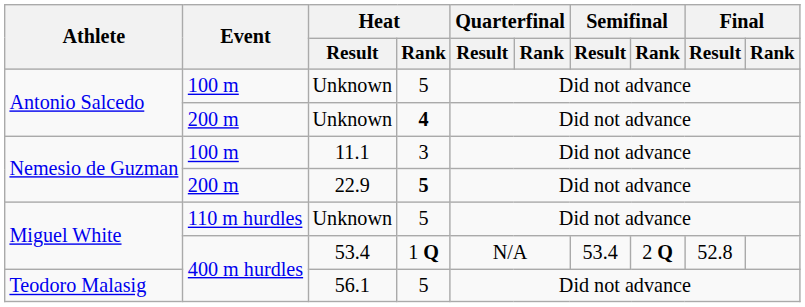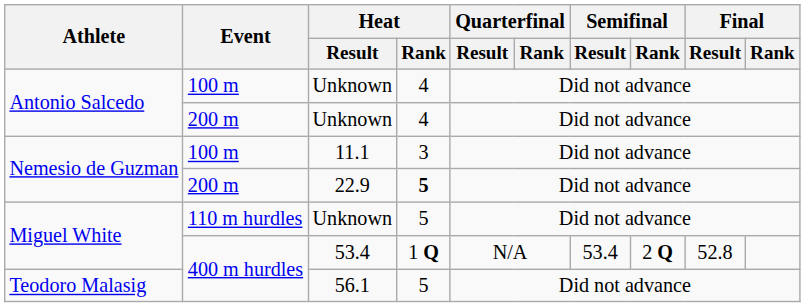 <table class="wikitable" style="font-size:90%">
 <tr>
 <th rowspan="2">Athlete</th>
 <th rowspan="2">Event</th>
 <th colspan="2">Heat</th>
 <th colspan="2">Quarterfinal</th>
 <th colspan="2">Semifinal</th>
 <th colspan="2">Final</th>
 </tr>
 <tr style="font-size:95%">
 <th>Result</th>
 <th>Rank</th>
 <th>Result</th>
 <th>Rank</th>
 <th>Result</th>
 <th>Rank</th>
 <th>Result</th>
 <th>Rank</th>
 </tr>
 <tr align=center>
 <td align=left rowspan=2><a href='#'>Antonio Salcedo</a></td>
 <td align=left><a href='#'>100 m</a></td>
 <td>Unknown</td>
-<td>5</td>
+<td>4</td>
 <td colspan=6>Did not advance</td>
 </tr>
 <tr align=center>
 <td align=left><a href='#'>200 m</a></td>
 <td>Unknown</td>
-<td><strong>4</strong></td>
+<td>4</td>
 <td colspan=6>Did not advance</td>
 </tr>
 <tr align=center>
 <td align=left rowspan=2><a href='#'>Nemesio de Guzman</a></td>
 <td align=left><a href='#'>100 m</a></td>
 <td>11.1</td>
 <td>3</td>
 <td colspan=6>Did not advance</td>
 </tr>
 <tr align=center>
 <td align=left><a href='#'>200 m</a></td>
 <td>22.9</td>
 <td><strong>5</strong></td>
 <td colspan=6>Did not advance</td>
 </tr>
 <tr align=center>
 <td align=left rowspan=2><a href='#'>Miguel White</a></td>
 <td align=left><a href='#'>110 m hurdles</a></td>
 <td>Unknown</td>
 <td>5</td>
 <td colspan=6>Did not advance</td>
 </tr>
 <tr align=center>
 <td rowspan=2 align=left><a href='#'>400 m hurdles</a></td>
 <td>53.4</td>
 <td>1 <strong>Q</strong></td>
 <td colspan=2>N/A</td>
 <td>53.4</td>
 <td>2 <strong>Q</strong></td>
 <td>52.8</td>
 <td></td>
 </tr>
 <tr align=center>
 <td align=left><a href='#'>Teodoro Malasig</a></td>
 <td>56.1</td>
 <td>5</td>
 <td colspan=6>Did not advance</td>
 </tr>
 </table>
